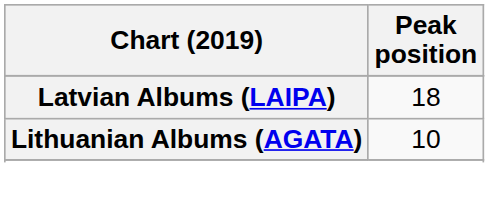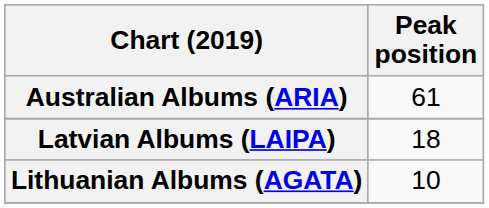 <table class="wikitable sortable plainrowheaders" style="text-align:center">
 <tr>
 <th scope="col">Chart (2019)</th>
 <th scope="col">Peak<br>position</th>
+</tr>
+<tr>
+<th scope="row">Australian Albums (<a href='#'>ARIA</a>)</th>
+<td>61</td>
 </tr>
 <tr>
 </tr>
 <tr>
 </tr>
 <tr>
 </tr>
 <tr>
 </tr>
 <tr>
 </tr>
 <tr>
 </tr>
 <tr>
 </tr>
 <tr>
 </tr>
 <tr>
 </tr>
 <tr>
 <th scope="row">Latvian Albums (<a href='#'>LAIPA</a>)</th>
 <td>18</td>
 </tr>
 <tr>
 <th scope="row">Lithuanian Albums (<a href='#'>AGATA</a>)</th>
 <td>10</td>
 </tr>
 <tr>
 </tr>
 <tr>
 </tr>
 <tr>
 </tr>
 <tr>
 </tr>
 <tr>
 </tr>
 <tr>
 </tr>
 <tr>
 </tr>
 </table>
